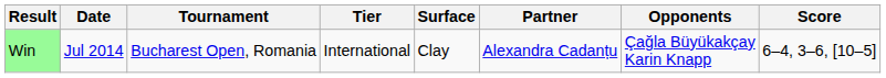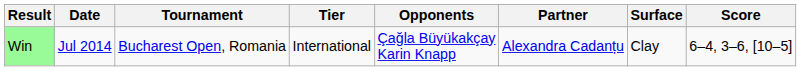 <table class="sortable wikitable">
 <tr>
 <th>Result</th>
 <th>Date</th>
 <th>Tournament</th>
 <th>Tier</th>
+<th>Opponents</th>
+<th>Partner</th>
 <th>Surface</th>
-<th>Partner</th>
-<th>Opponents</th>
 <th class="unsortable">Score</th>
 </tr>
 <tr>
 <td style="background:#98fb98;">Win</td>
 <td><a href='#'>Jul 2014</a></td>
 <td><a href='#'>Bucharest Open</a>, Romania</td>
 <td>International</td>
+<td> <a href='#'>Çağla Büyükakçay</a> <br>  <a href='#'>Karin Knapp</a></td>
+<td> <a href='#'>Alexandra Cadanțu</a></td>
 <td>Clay</td>
-<td> <a href='#'>Alexandra Cadanțu</a></td>
-<td> <a href='#'>Çağla Büyükakçay</a> <br>  <a href='#'>Karin Knapp</a></td>
 <td>6–4, 3–6, [10–5]</td>
 </tr>
 </table>
